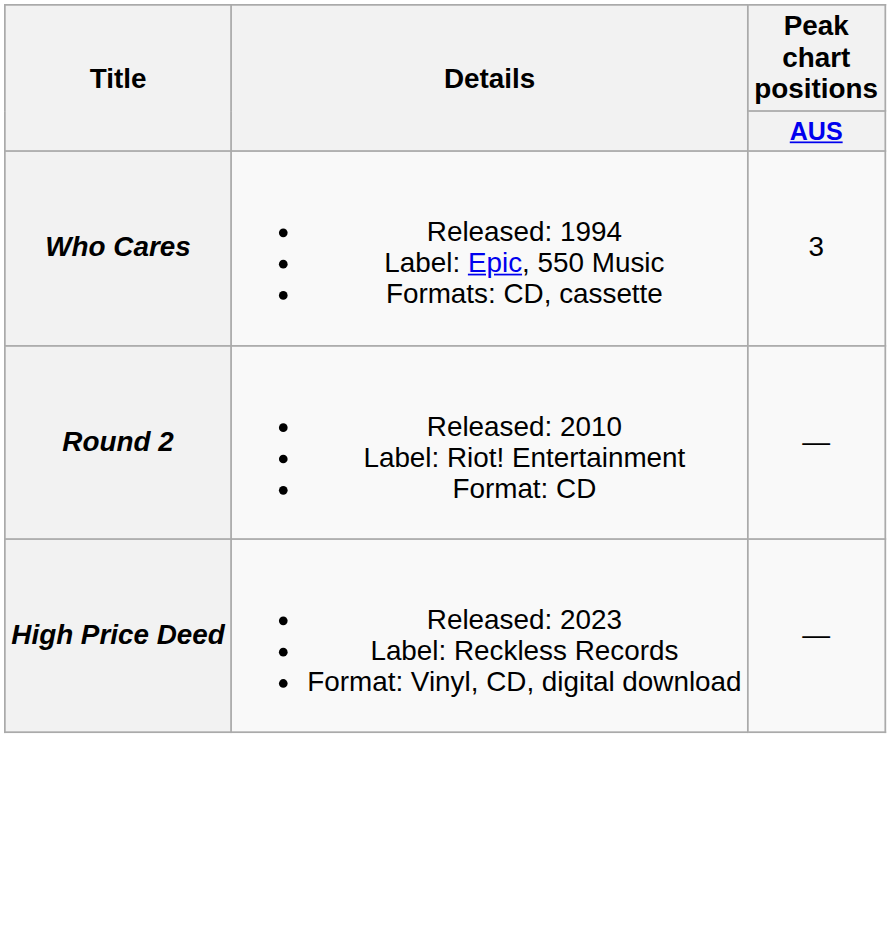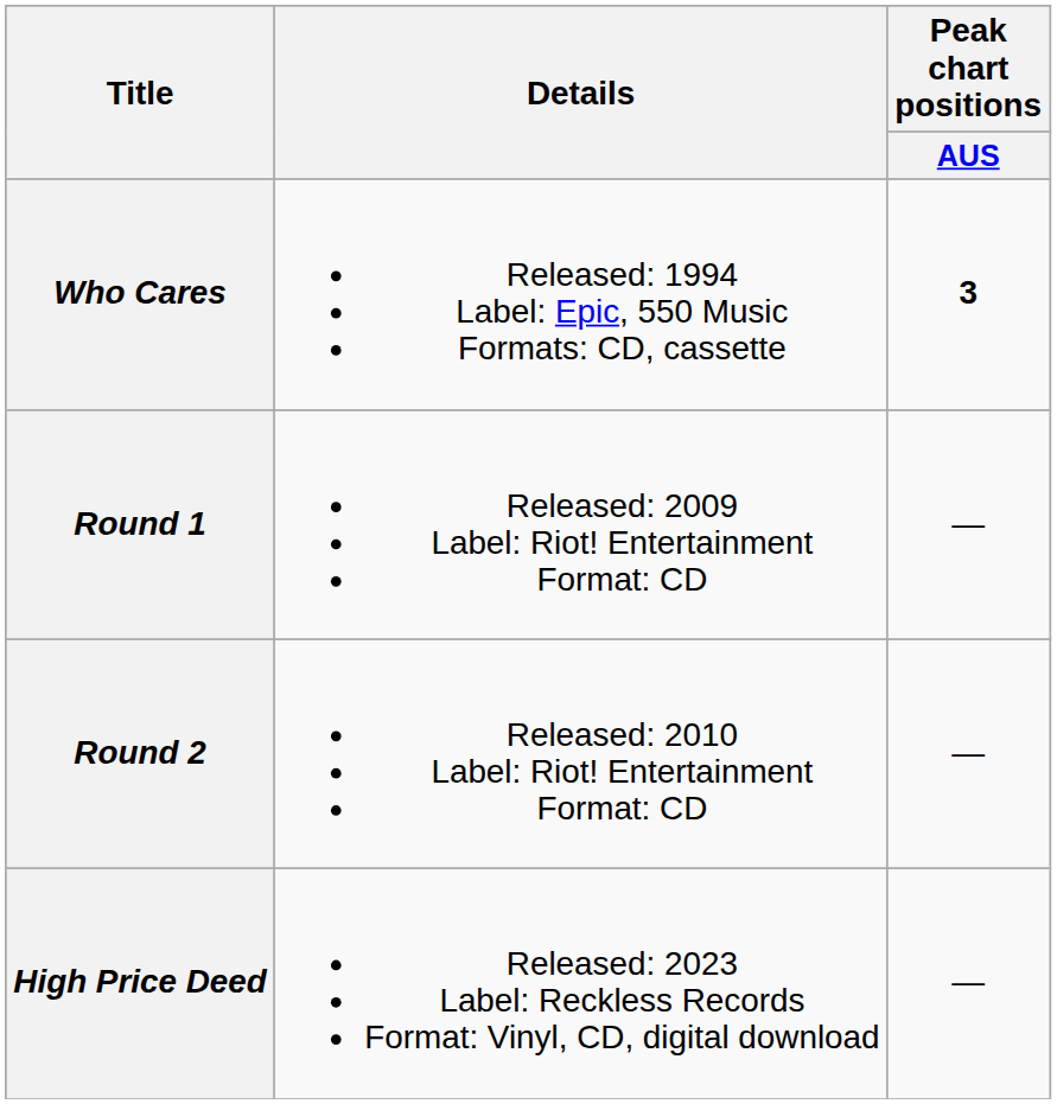 <table class="wikitable plainrowheaders" style="text-align:center;">
 <tr>
 <th scope="col" rowspan="2">Title</th>
 <th scope="col" rowspan="2">Details</th>
 <th scope="col" colspan="1">Peak chart positions</th>
 </tr>
 <tr>
 <th scope="col" style="width:3em;font-size:90%;"><a href='#'>AUS</a><br></th>
 </tr>
 <tr>
 <th scope="row"><em>Who Cares</em></th>
 <td><br><ul><li>Released: 1994</li><li>Label: <a href='#'>Epic</a>, 550 Music</li><li>Formats: CD, cassette</li></ul></td>
-<td>3</td>
+<td><strong>3</strong></td>
+</tr>
+<tr>
+<th scope="row"><em>Round 1</em></th>
+<td><br><ul><li>Released: 2009</li><li>Label: Riot! Entertainment</li><li>Format: CD</li></ul></td>
+<td>—</td>
 </tr>
 <tr>
 <th scope="row"><em>Round 2</em></th>
 <td><br><ul><li>Released: 2010</li><li>Label: Riot! Entertainment</li><li>Format: CD</li></ul></td>
 <td>—</td>
 </tr>
 <tr>
 <th scope="row"><em>High Price Deed</em></th>
 <td><br><ul><li>Released: 2023</li><li>Label: Reckless Records</li><li>Format: Vinyl, CD, digital download</li></ul></td>
 <td>—</td>
 </tr>
 </table>
